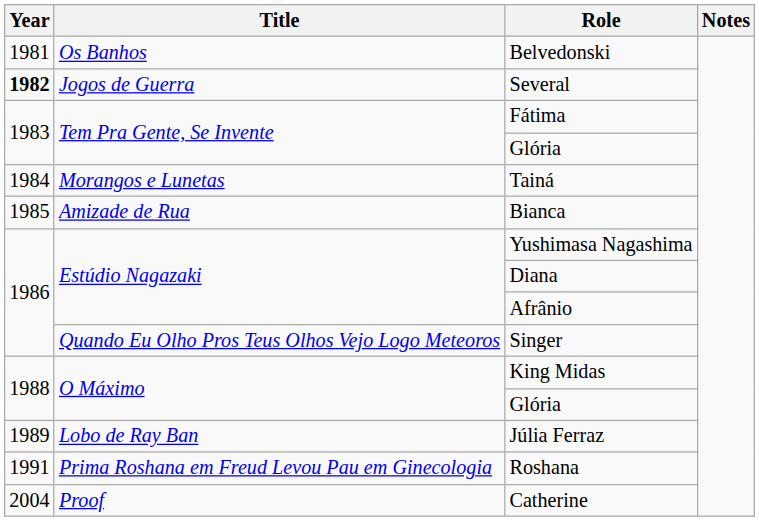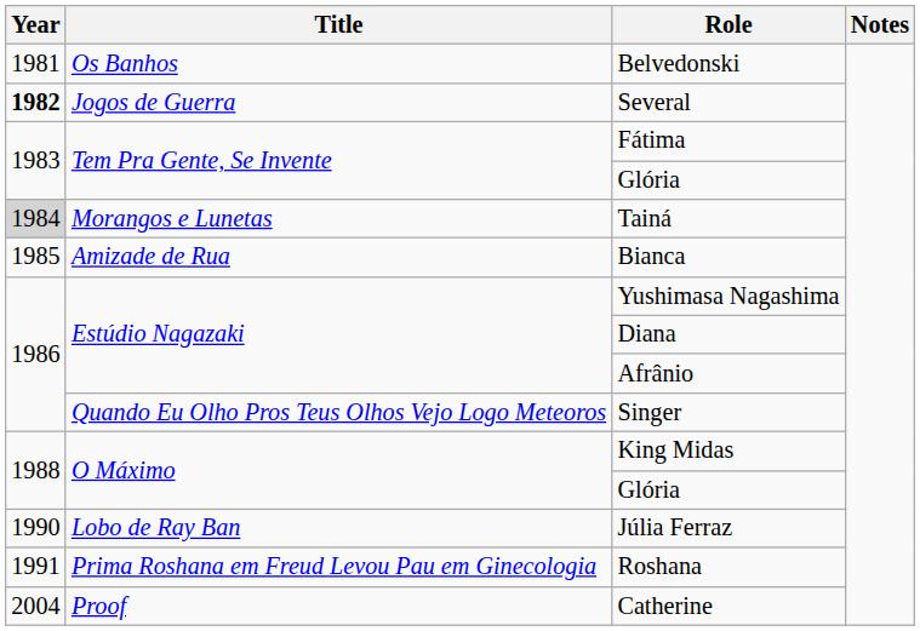 <table class="wikitable">
 <tr>
 <th>Year</th>
 <th>Title</th>
 <th>Role</th>
 <th>Notes</th>
 </tr>
 <tr>
 <td>1981</td>
 <td><em><a href='#'>Os Banhos</a></em></td>
 <td>Belvedonski</td>
 <td rowspan="15"></td>
 </tr>
 <tr>
 <td><strong>1982</strong></td>
 <td><em><a href='#'>Jogos de Guerra</a></em></td>
 <td>Several</td>
 </tr>
 <tr>
 <td rowspan="2">1983</td>
 <td rowspan="2"><em><a href='#'>Tem Pra Gente, Se Invente</a></em></td>
 <td>Fátima</td>
 </tr>
 <tr>
 <td>Glória</td>
 </tr>
 <tr>
-<td>1984</td>
+<td style="background: lightgrey;">1984</td>
 <td><em><a href='#'>Morangos e Lunetas</a></em></td>
 <td>Tainá</td>
 </tr>
 <tr>
 <td>1985</td>
 <td><em><a href='#'>Amizade de Rua</a></em></td>
 <td>Bianca</td>
 </tr>
 <tr>
 <td rowspan="4">1986</td>
 <td rowspan="3"><em><a href='#'>Estúdio Nagazaki</a></em></td>
 <td>Yushimasa Nagashima</td>
 </tr>
 <tr>
 <td>Diana</td>
 </tr>
 <tr>
 <td>Afrânio</td>
 </tr>
 <tr>
 <td><em><a href='#'>Quando Eu Olho Pros Teus Olhos Vejo Logo Meteoros</a></em></td>
 <td>Singer</td>
 </tr>
 <tr>
 <td rowspan="2">1988</td>
 <td rowspan="2"><em><a href='#'>O Máximo</a></em></td>
 <td>King Midas</td>
 </tr>
 <tr>
 <td>Glória</td>
 </tr>
 <tr>
-<td>1989</td>
+<td>1990</td>
 <td><em><a href='#'>Lobo de Ray Ban</a></em></td>
 <td>Júlia Ferraz</td>
 </tr>
 <tr>
 <td>1991</td>
 <td><em><a href='#'>Prima Roshana em Freud Levou Pau em Ginecologia</a></em></td>
 <td>Roshana</td>
 </tr>
 <tr>
 <td>2004</td>
 <td><em><a href='#'>Proof</a></em></td>
 <td>Catherine</td>
 </tr>
 </table>
